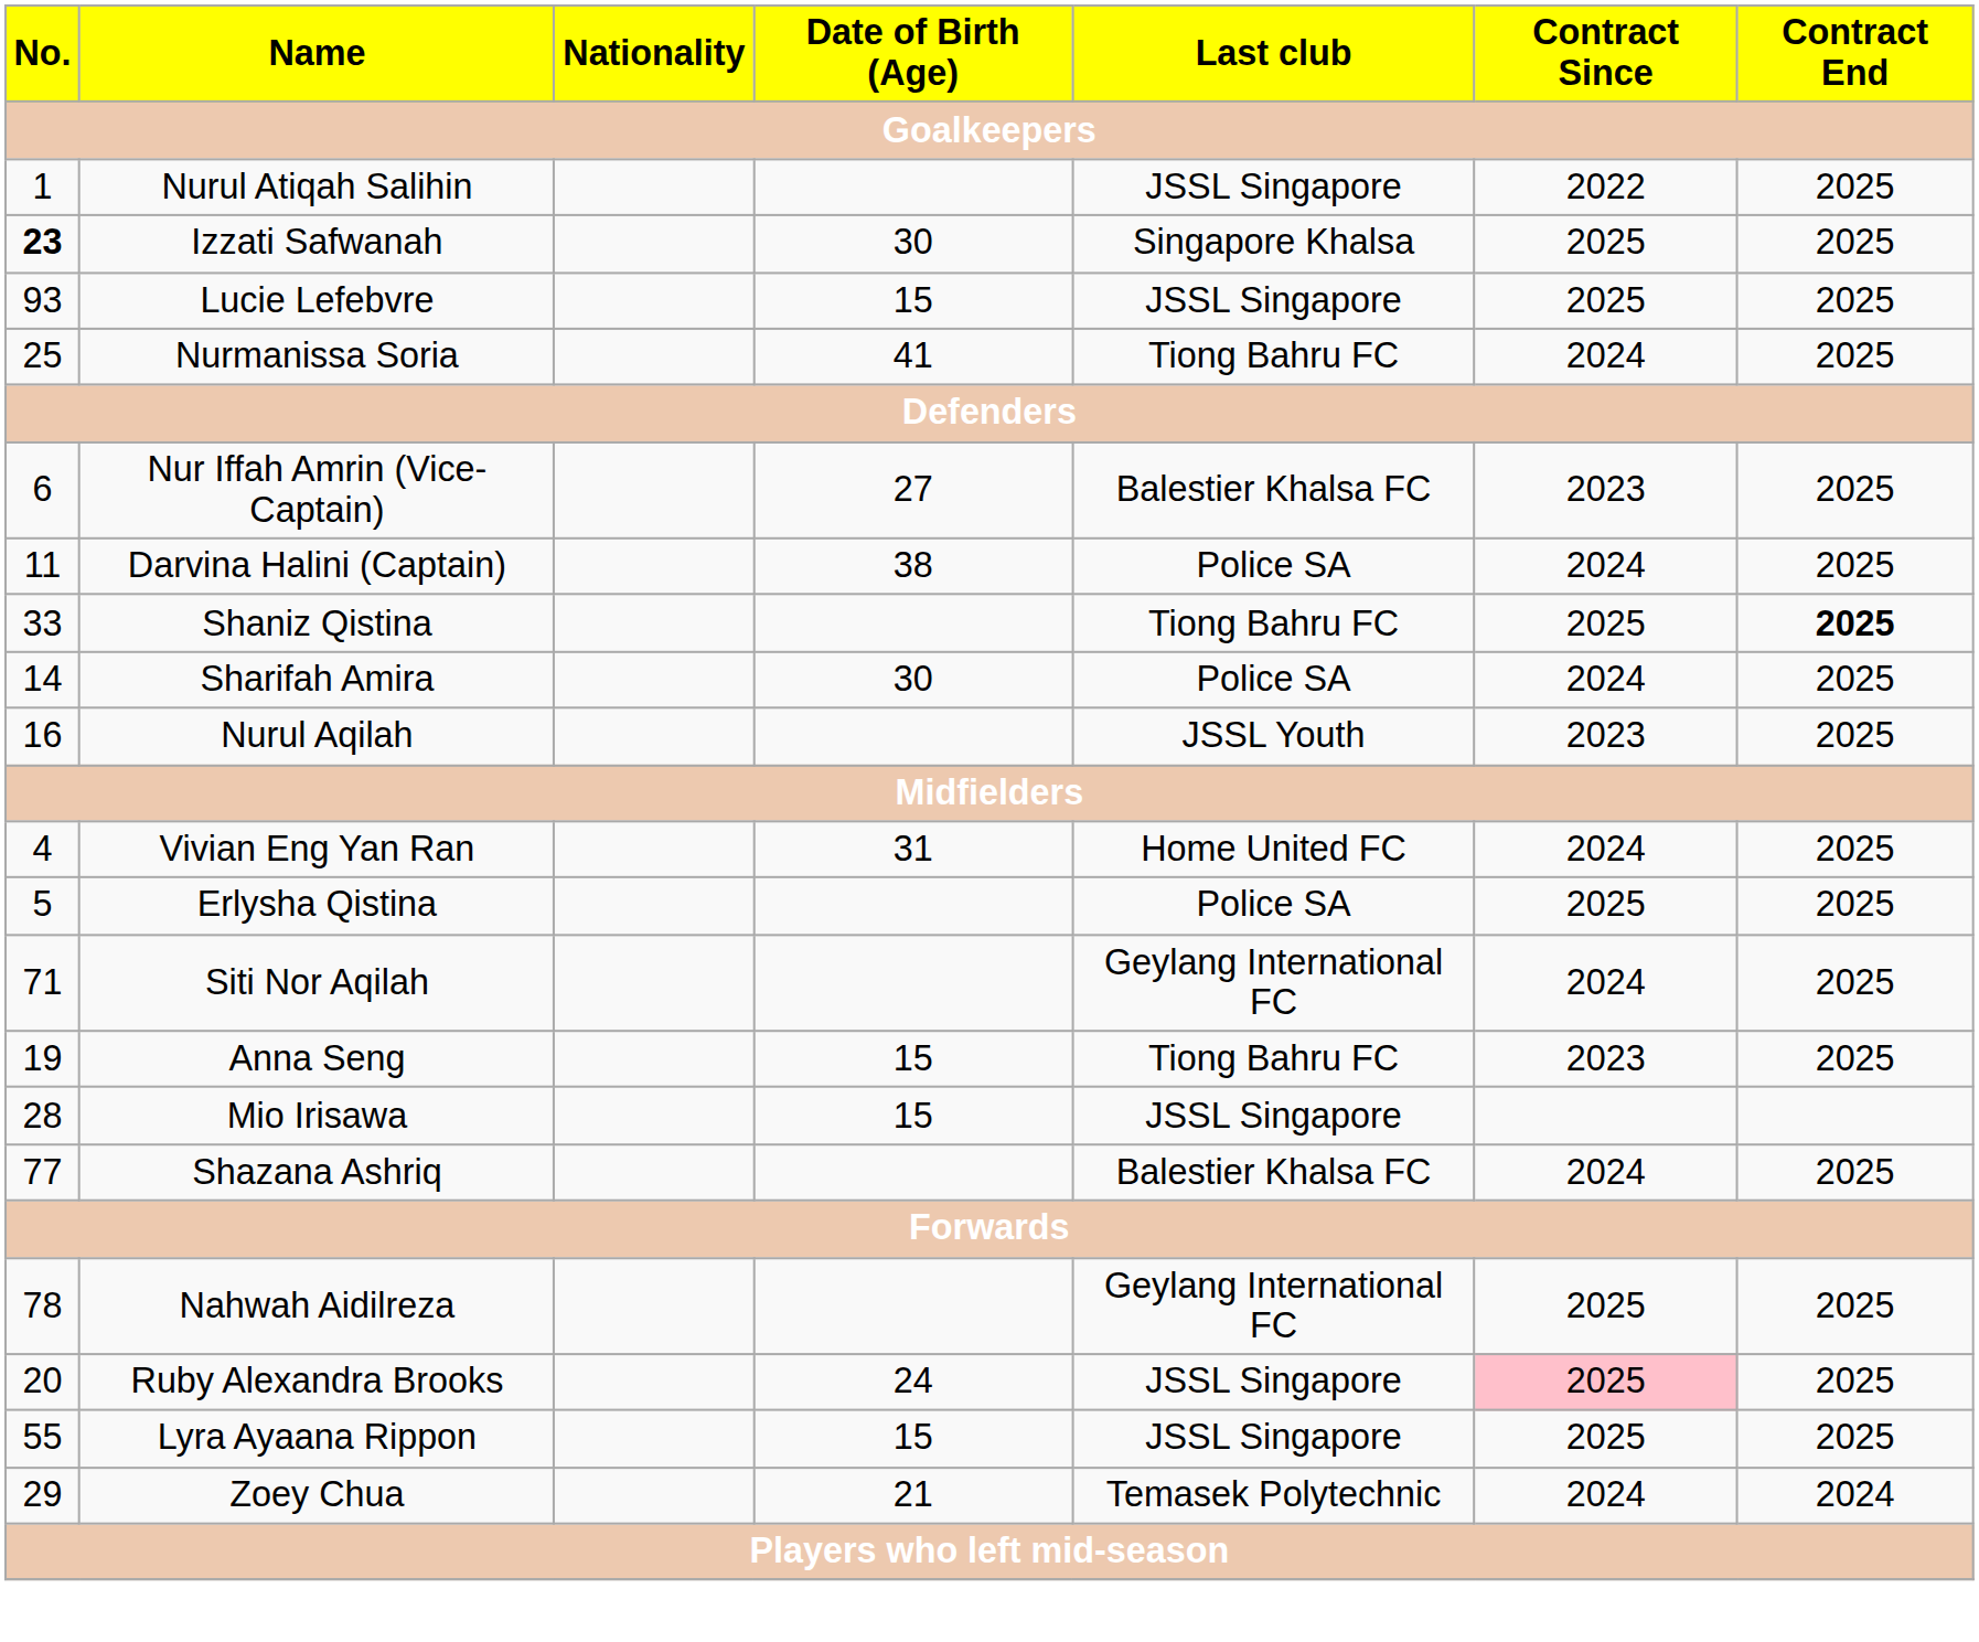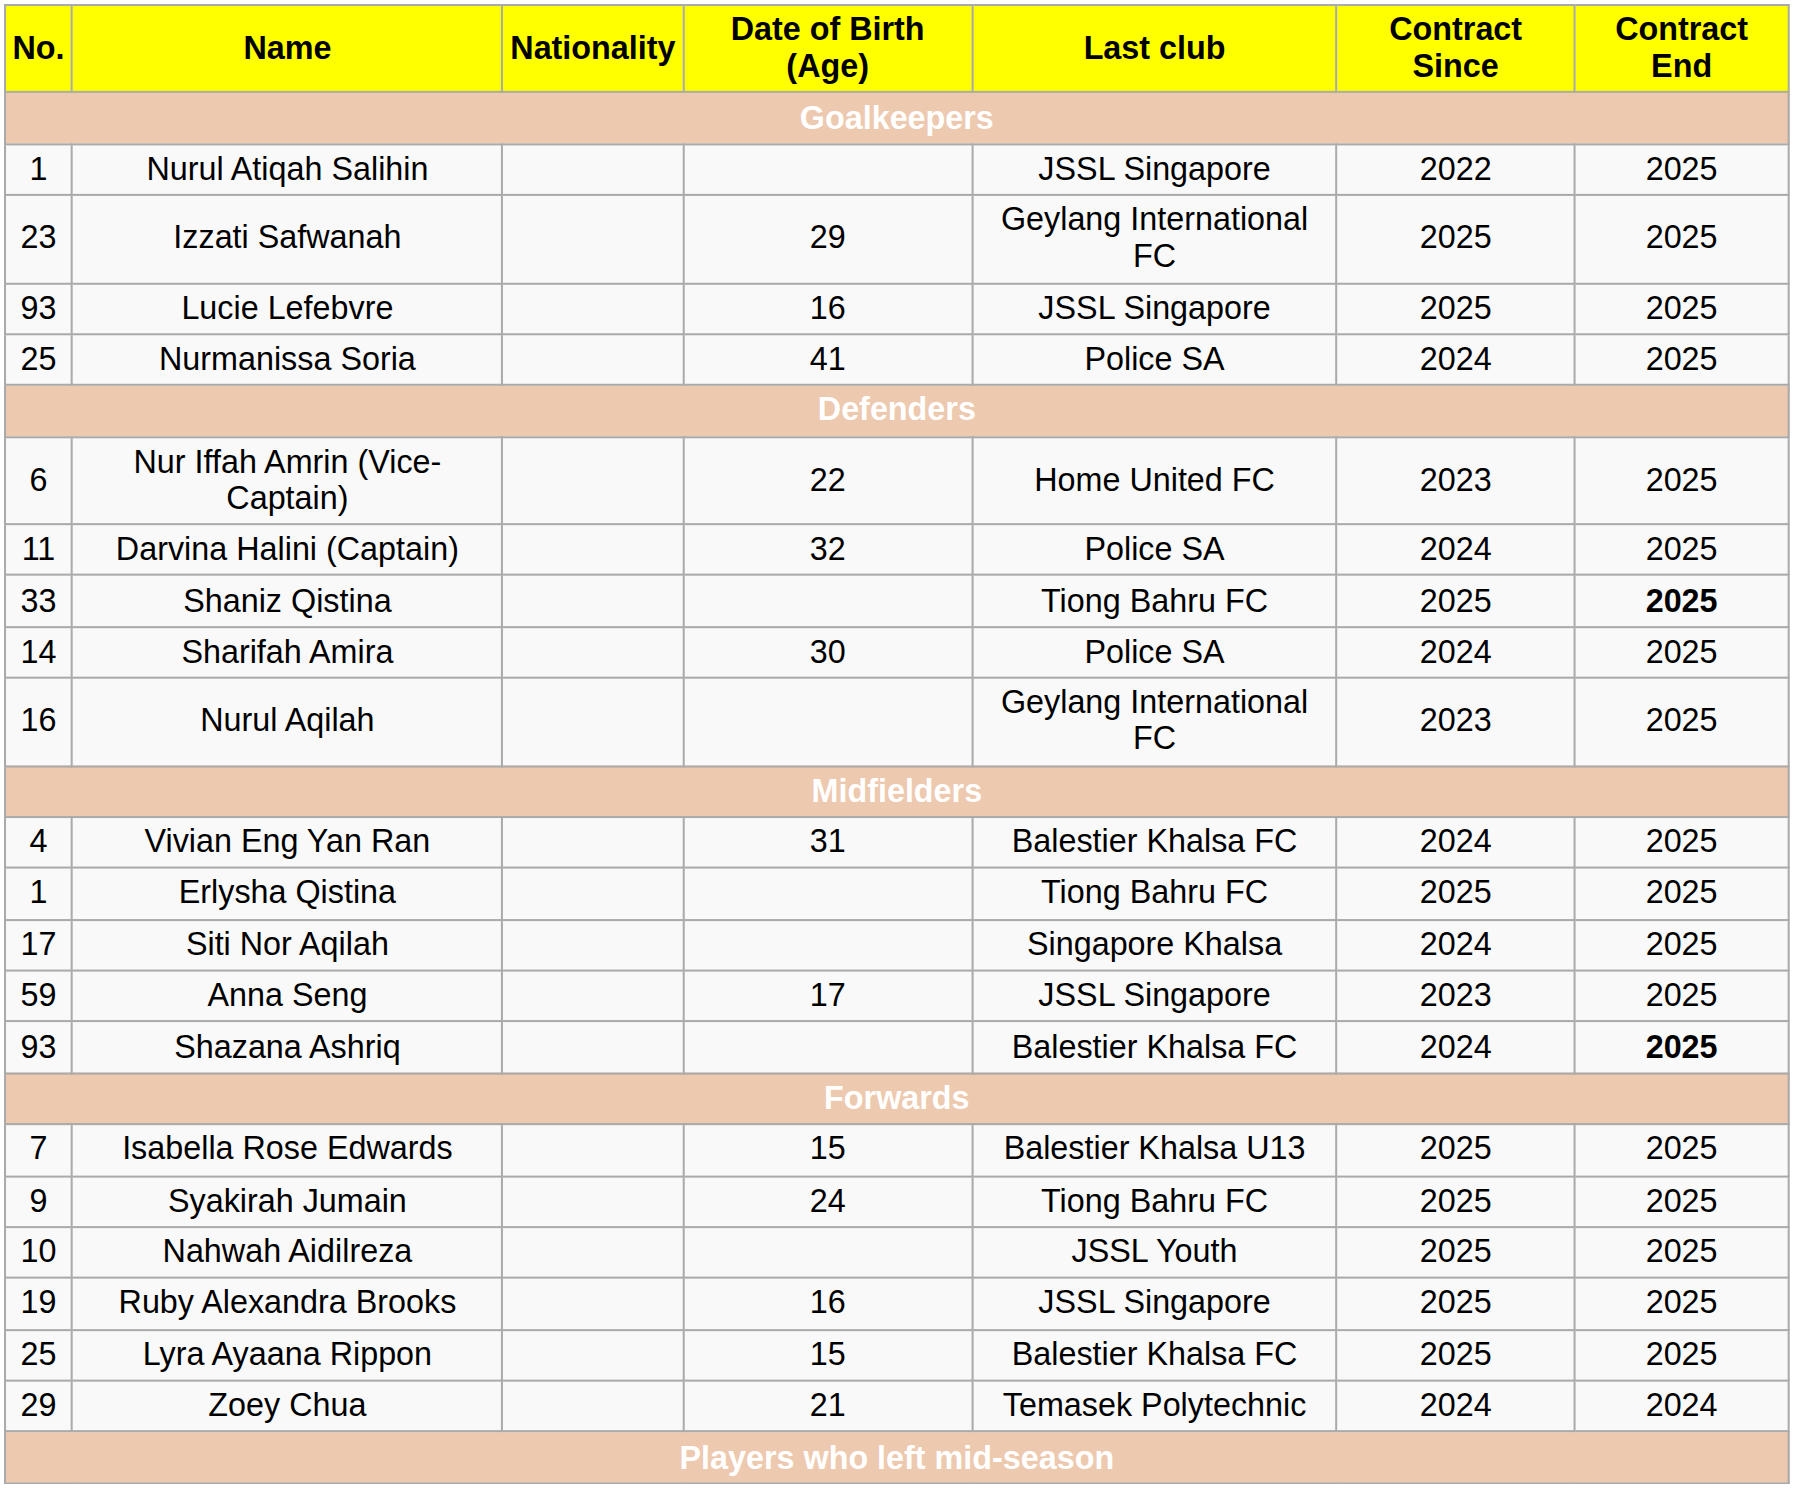 <table class="wikitable" style="text-align:center; font-size:100%; width:100%;">
 <tr>
 <th style="background:#FFFF00; color:black; text-align:center;">No.</th>
 <th style="background:#FFFF00; color:black; text-align:center;">Name</th>
 <th style="background:#FFFF00; color:black; text-align:center;">Nationality</th>
 <th style="background:#FFFF00; color:black; text-align:center;">Date of Birth (Age)</th>
 <th style="background:#FFFF00; color:black; text-align:center;">Last club</th>
 <th style="background:#FFFF00; color:black; text-align:center;">Contract Since</th>
 <th style="background:#FFFF00; color:black; text-align:center;">Contract End</th>
 </tr>
 <tr>
 <th colspan="7" style="background:#EDC9AF; color:white; text-align:center;">Goalkeepers</th>
 </tr>
 <tr>
 <td>1</td>
 <td>Nurul Atiqah Salihin</td>
 <td></td>
 <td></td>
 <td> JSSL Singapore</td>
 <td>2022</td>
 <td>2025</td>
 </tr>
 <tr>
-<td><strong>23</strong></td>
+<td>23</td>
 <td>Izzati Safwanah</td>
 <td></td>
-<td>30</td>
-<td> Singapore Khalsa</td>
+<td>29</td>
+<td> Geylang International FC</td>
 <td>2025</td>
 <td>2025</td>
 </tr>
 <tr>
 <td>93</td>
 <td>Lucie Lefebvre</td>
 <td></td>
-<td>15</td>
+<td>16</td>
 <td> JSSL Singapore</td>
 <td>2025</td>
 <td>2025</td>
 </tr>
 <tr>
 <td>25</td>
 <td>Nurmanissa Soria</td>
 <td></td>
 <td>41</td>
-<td> Tiong Bahru FC</td>
+<td> Police SA</td>
 <td>2024</td>
 <td>2025</td>
 </tr>
 <tr>
 <th colspan="7" style="background:#EDC9AF; color:white; text-align:center;">Defenders</th>
 </tr>
 <tr>
 <td>6</td>
 <td>Nur Iffah Amrin (Vice-Captain)</td>
 <td></td>
-<td>27</td>
-<td> Balestier Khalsa FC</td>
+<td>22</td>
+<td> Home United FC</td>
 <td>2023</td>
 <td>2025</td>
 </tr>
 <tr>
 <td>11</td>
 <td>Darvina Halini (Captain)</td>
 <td></td>
-<td>38</td>
+<td>32</td>
 <td> Police SA</td>
 <td>2024</td>
 <td>2025</td>
 </tr>
 <tr>
 <td>33</td>
 <td>Shaniz Qistina</td>
 <td></td>
 <td></td>
 <td> Tiong Bahru FC</td>
 <td>2025</td>
 <td><strong>2025</strong></td>
 </tr>
 <tr>
 <td>14</td>
 <td>Sharifah Amira</td>
 <td></td>
 <td>30</td>
 <td> Police SA</td>
 <td>2024</td>
 <td>2025</td>
 </tr>
 <tr>
 <td>16</td>
 <td>Nurul Aqilah</td>
 <td></td>
 <td></td>
-<td> JSSL Youth</td>
+<td> Geylang International FC</td>
 <td>2023</td>
 <td>2025</td>
 </tr>
 <tr>
 <th colspan="7" style="background:#EDC9AF; color:white; text-align:center;">Midfielders</th>
 </tr>
 <tr>
 <td>4</td>
 <td>Vivian Eng Yan Ran</td>
 <td></td>
 <td>31</td>
-<td> Home United FC</td>
+<td> Balestier Khalsa FC</td>
 <td>2024</td>
 <td>2025</td>
 </tr>
 <tr>
-<td>5</td>
+<td>1</td>
 <td>Erlysha Qistina</td>
 <td></td>
 <td></td>
-<td> Police SA</td>
+<td> Tiong Bahru FC</td>
 <td>2025</td>
 <td>2025</td>
 </tr>
 <tr>
-<td>71</td>
+<td>17</td>
 <td>Siti Nor Aqilah</td>
 <td></td>
 <td></td>
-<td> Geylang International FC</td>
+<td> Singapore Khalsa</td>
 <td>2024</td>
 <td>2025</td>
 </tr>
 <tr>
-<td>19</td>
+<td>59</td>
 <td>Anna Seng</td>
 <td></td>
-<td>15</td>
-<td> Tiong Bahru FC</td>
+<td>17</td>
+<td> JSSL Singapore</td>
 <td>2023</td>
 <td>2025</td>
 </tr>
 <tr>
-<td>28</td>
-<td>Mio Irisawa</td>
-<td></td>
-<td>15</td>
-<td> JSSL Singapore</td>
-<td></td>
-<td></td>
-</tr>
-<tr>
-<td>77</td>
+<td>93</td>
 <td>Shazana Ashriq</td>
 <td></td>
 <td></td>
 <td> Balestier Khalsa FC</td>
 <td>2024</td>
-<td>2025</td>
+<td><strong>2025</strong></td>
 </tr>
 <tr>
 <th colspan="7" style="background:#EDC9AF; color:white; text-align:center;">Forwards</th>
 </tr>
 <tr>
-<td>78</td>
-<td>Nahwah Aidilreza</td>
+<td>7</td>
+<td>Isabella Rose Edwards</td>
 <td></td>
-<td></td>
-<td> Geylang International FC</td>
+<td>15</td>
+<td> Balestier Khalsa U13</td>
 <td>2025</td>
 <td>2025</td>
 </tr>
 <tr>
-<td>20</td>
-<td>Ruby Alexandra Brooks</td>
+<td>9</td>
+<td>Syakirah Jumain</td>
 <td></td>
 <td>24</td>
-<td> JSSL Singapore</td>
-<td style="background: pink;">2025</td>
+<td> Tiong Bahru FC</td>
+<td>2025</td>
 <td>2025</td>
 </tr>
 <tr>
-<td>55</td>
+<td>10</td>
+<td>Nahwah Aidilreza</td>
+<td></td>
+<td></td>
+<td> JSSL Youth</td>
+<td>2025</td>
+<td>2025</td>
+</tr>
+<tr>
+<td>19</td>
+<td>Ruby Alexandra Brooks</td>
+<td></td>
+<td>16</td>
+<td> JSSL Singapore</td>
+<td>2025</td>
+<td>2025</td>
+</tr>
+<tr>
+<td>25</td>
 <td>Lyra Ayaana Rippon</td>
 <td></td>
 <td>15</td>
-<td> JSSL Singapore</td>
+<td> Balestier Khalsa FC</td>
 <td>2025</td>
 <td>2025</td>
 </tr>
 <tr>
 <td>29</td>
 <td>Zoey Chua</td>
 <td></td>
 <td>21</td>
 <td> Temasek Polytechnic</td>
 <td>2024</td>
 <td>2024</td>
 </tr>
 <tr>
 <th colspan="7" style="background:#EDC9AF; color:white; text-align:center;">Players who left mid-season</th>
 </tr>
 <tr>
 </tr>
 </table>
